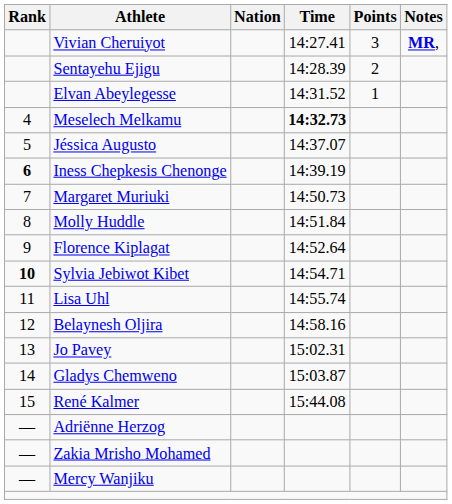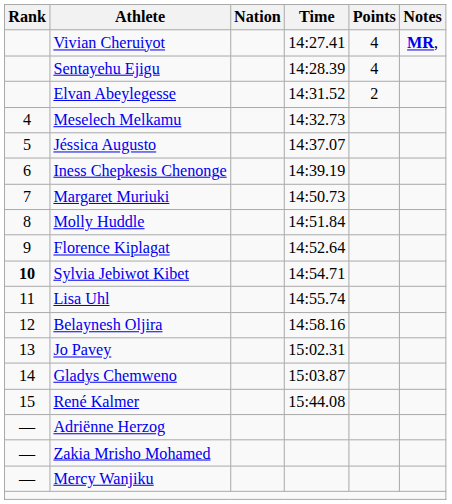 <table class="wikitable mw-datatable sortable" style="text-align:center;">
 <tr>
 <th>Rank</th>
 <th>Athlete</th>
 <th>Nation</th>
 <th>Time</th>
 <th>Points</th>
 <th>Notes</th>
 </tr>
 <tr>
 <td></td>
 <td align=left><a href='#'>Vivian Cheruiyot</a></td>
 <td align=left></td>
 <td>14:27.41</td>
-<td>3</td>
+<td>4</td>
 <td><strong><a href='#'>MR</a></strong>, </td>
 </tr>
 <tr>
 <td></td>
 <td align=left><a href='#'>Sentayehu Ejigu</a></td>
 <td align=left></td>
 <td>14:28.39</td>
-<td>2</td>
+<td>4</td>
 <td></td>
 </tr>
 <tr>
 <td></td>
 <td align=left><a href='#'>Elvan Abeylegesse</a></td>
 <td align=left></td>
 <td>14:31.52</td>
-<td>1</td>
+<td>2</td>
 <td></td>
 </tr>
 <tr>
 <td>4</td>
 <td align=left><a href='#'>Meselech Melkamu</a></td>
 <td align=left></td>
-<td><strong>14:32.73</strong></td>
+<td>14:32.73</td>
 <td></td>
 <td></td>
 </tr>
 <tr>
 <td>5</td>
 <td align=left><a href='#'>Jéssica Augusto</a></td>
 <td align=left></td>
 <td>14:37.07</td>
 <td></td>
 <td></td>
 </tr>
 <tr>
-<td><strong>6</strong></td>
+<td>6</td>
 <td align=left><a href='#'>Iness Chepkesis Chenonge</a></td>
 <td align=left></td>
 <td>14:39.19</td>
 <td></td>
 <td></td>
 </tr>
 <tr>
 <td>7</td>
 <td align=left><a href='#'>Margaret Muriuki</a></td>
 <td align=left></td>
 <td>14:50.73</td>
 <td></td>
 <td></td>
 </tr>
 <tr>
 <td>8</td>
 <td align=left><a href='#'>Molly Huddle</a></td>
 <td align=left></td>
 <td>14:51.84</td>
 <td></td>
 <td></td>
 </tr>
 <tr>
 <td>9</td>
 <td align=left><a href='#'>Florence Kiplagat</a></td>
 <td align=left></td>
 <td>14:52.64</td>
 <td></td>
 <td></td>
 </tr>
 <tr>
 <td><strong>10</strong></td>
 <td align=left><a href='#'>Sylvia Jebiwot Kibet</a></td>
 <td align=left></td>
 <td>14:54.71</td>
 <td></td>
 <td></td>
 </tr>
 <tr>
 <td>11</td>
 <td align=left><a href='#'>Lisa Uhl</a></td>
 <td align=left></td>
 <td>14:55.74</td>
 <td></td>
 <td></td>
 </tr>
 <tr>
 <td>12</td>
 <td align=left><a href='#'>Belaynesh Oljira</a></td>
 <td align=left></td>
 <td>14:58.16</td>
 <td></td>
 <td></td>
 </tr>
 <tr>
 <td>13</td>
 <td align=left><a href='#'>Jo Pavey</a></td>
 <td align=left></td>
 <td>15:02.31</td>
 <td></td>
 <td></td>
 </tr>
 <tr>
 <td>14</td>
 <td align=left><a href='#'>Gladys Chemweno</a></td>
 <td align=left></td>
 <td>15:03.87</td>
 <td></td>
 <td></td>
 </tr>
 <tr>
 <td>15</td>
 <td align=left><a href='#'>René Kalmer</a></td>
 <td align=left></td>
 <td>15:44.08</td>
 <td></td>
 <td></td>
 </tr>
 <tr>
 <td>—</td>
 <td align=left><a href='#'>Adriënne Herzog</a></td>
 <td align=left></td>
 <td></td>
 <td></td>
 <td></td>
 </tr>
 <tr>
 <td>—</td>
 <td align=left><a href='#'>Zakia Mrisho Mohamed</a></td>
 <td align=left></td>
 <td></td>
 <td></td>
 <td></td>
 </tr>
 <tr>
 <td>—</td>
 <td align=left><a href='#'>Mercy Wanjiku</a></td>
 <td align=left></td>
 <td></td>
 <td></td>
 <td></td>
 </tr>
 <tr class="sortbottom">
 <td colspan=6></td>
 </tr>
 </table>
